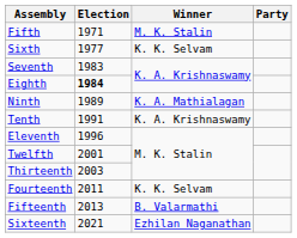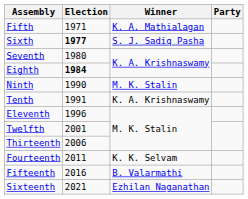 <table class="wikitable sortable">
 <tr>
 <th>Assembly</th>
 <th>Election</th>
 <th>Winner</th>
 <th colspan="2">Party</th>
 </tr>
 <tr>
 <td><a href='#'>Fifth</a></td>
 <td>1971</td>
-<td><a href='#'>M. K. Stalin</a></td>
+<td><a href='#'>K. A. Mathialagan</a></td>
 <td></td>
 </tr>
 <tr>
 <td><a href='#'>Sixth</a></td>
-<td>1977</td>
-<td>K. K. Selvam</td>
+<td><strong>1977</strong></td>
+<td><a href='#'>S. J. Sadiq Pasha</a></td>
 </tr>
 <tr>
 <td><a href='#'>Seventh</a></td>
-<td>1983</td>
+<td>1980</td>
 <td rowspan=2><a href='#'>K. A. Krishnaswamy</a></td>
 <td></td>
 </tr>
 <tr>
 <td><a href='#'>Eighth</a></td>
 <td><strong>1984</strong></td>
 </tr>
 <tr>
 <td><a href='#'>Ninth</a></td>
-<td>1989</td>
-<td><a href='#'>K. A. Mathialagan</a></td>
+<td>1990</td>
+<td><a href='#'>M. K. Stalin</a></td>
 <td></td>
 </tr>
 <tr>
 <td><a href='#'>Tenth</a></td>
 <td>1991</td>
 <td>K. A. Krishnaswamy</td>
 <td></td>
 </tr>
 <tr>
 <td><a href='#'>Eleventh</a></td>
 <td>1996</td>
 <td rowspan=3>M. K. Stalin</td>
 <td></td>
 </tr>
 <tr>
 <td><a href='#'>Twelfth</a></td>
 <td>2001</td>
 </tr>
 <tr>
 <td><a href='#'>Thirteenth</a></td>
-<td>2003</td>
+<td>2006</td>
 </tr>
 <tr>
 <td><a href='#'>Fourteenth</a></td>
 <td>2011</td>
 <td>K. K. Selvam</td>
 <td></td>
 </tr>
 <tr>
 <td><a href='#'>Fifteenth</a></td>
-<td>2013</td>
+<td>2016</td>
 <td><a href='#'>B. Valarmathi</a></td>
 <td></td>
 </tr>
 <tr>
 <td><a href='#'>Sixteenth</a></td>
 <td>2021</td>
 <td><a href='#'>Ezhilan Naganathan</a></td>
 </tr>
 </table>
